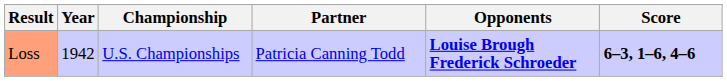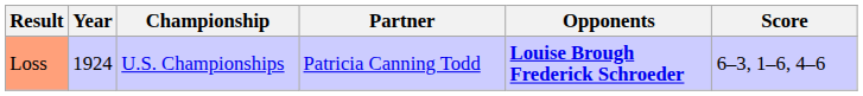 <table class="sortable wikitable">
 <tr>
 <th style="width:40px">Result</th>
 <th style="width:30px">Year</th>
 <th style="width:140px">Championship</th>
 <th style="width:160px">Partner</th>
 <th style="width:160px">Opponents</th>
 <th style="width:110px"  class="unsortable">Score</th>
 </tr>
 <tr style="background:#ccf;">
 <td style="background:#ffa07a;">Loss</td>
-<td>1942</td>
+<td>1924</td>
 <td><a href='#'>U.S. Championships</a></td>
 <td> <a href='#'>Patricia Canning Todd</a></td>
 <td><strong> <a href='#'>Louise Brough</a><br> <a href='#'>Frederick Schroeder</a></strong></td>
-<td><strong>6–3, 1–6, 4–6</strong></td>
+<td>6–3, 1–6, 4–6</td>
 </tr>
 </table>
